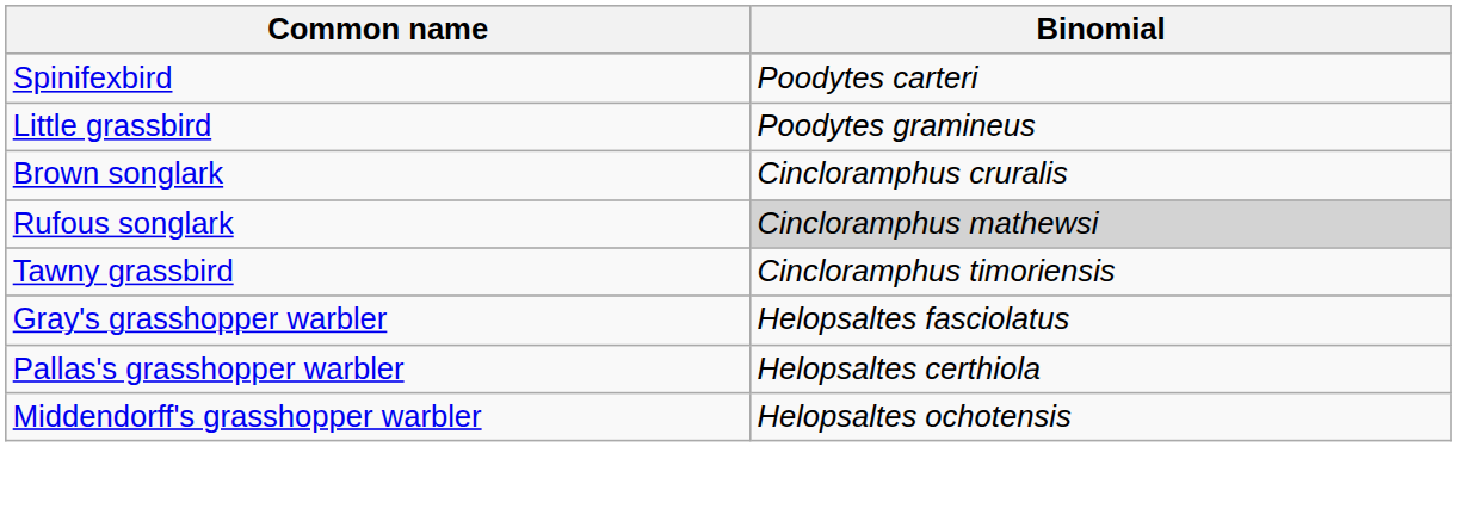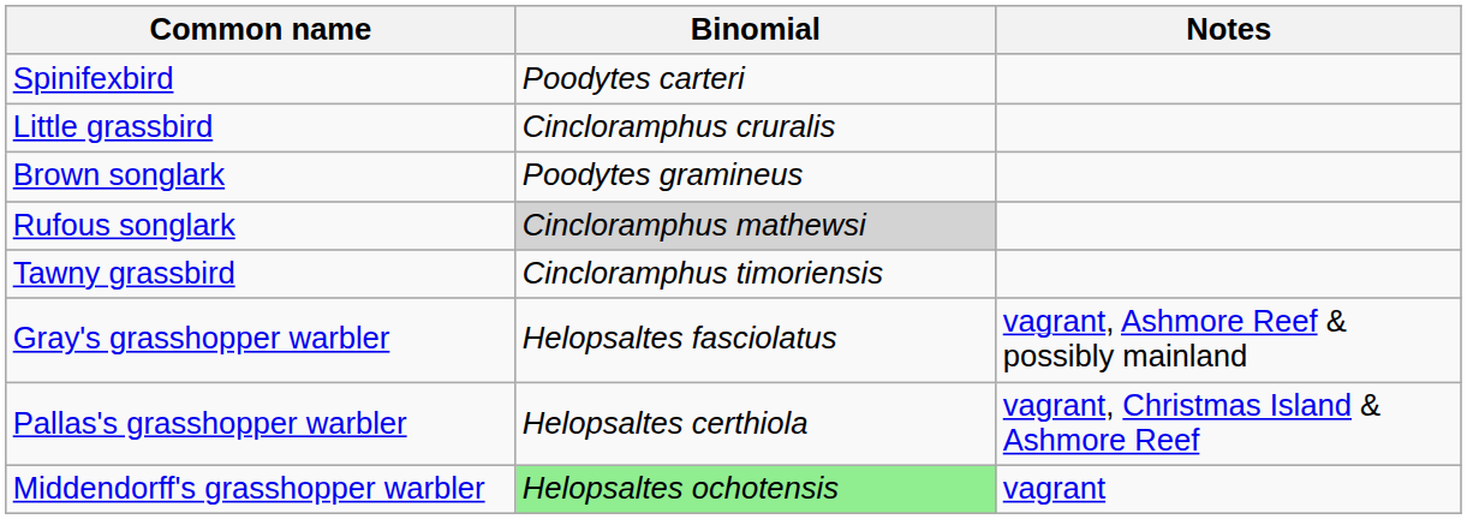 <table style="width:60%;" class="wikitable">
 <tr>
 <th width=35%>Common name</th>
 <th width=33%>Binomial</th>
+<th width=32%>Notes</th>
 </tr>
 <tr>
 <td><a href='#'>Spinifexbird</a></td>
 <td><em>Poodytes carteri</em></td>
+<td></td>
 </tr>
 <tr>
 <td><a href='#'>Little grassbird</a></td>
-<td><em>Poodytes gramineus</em></td>
+<td><em>Cincloramphus cruralis</em></td>
+<td></td>
 </tr>
 <tr>
 <td><a href='#'>Brown songlark</a></td>
-<td><em>Cincloramphus cruralis</em></td>
+<td><em>Poodytes gramineus</em></td>
+<td></td>
 </tr>
 <tr>
 <td><a href='#'>Rufous songlark</a></td>
 <td style="background: lightgrey;"><em>Cincloramphus mathewsi</em></td>
+<td></td>
 </tr>
 <tr>
 <td><a href='#'>Tawny grassbird</a></td>
 <td><em>Cincloramphus timoriensis</em></td>
+<td></td>
 </tr>
 <tr>
 <td><a href='#'>Gray's grasshopper warbler</a></td>
 <td><em>Helopsaltes fasciolatus</em></td>
+<td><a href='#'>vagrant</a>, <a href='#'>Ashmore Reef</a> & possibly mainland</td>
 </tr>
 <tr>
 <td><a href='#'>Pallas's grasshopper warbler</a></td>
 <td><em>Helopsaltes certhiola</em></td>
+<td><a href='#'>vagrant</a>, <a href='#'>Christmas Island</a> & <a href='#'>Ashmore Reef</a></td>
 </tr>
 <tr>
 <td><a href='#'>Middendorff's grasshopper warbler</a></td>
-<td><em>Helopsaltes ochotensis</em></td>
+<td style="background: lightgreen;"><em>Helopsaltes ochotensis</em></td>
+<td><a href='#'>vagrant</a></td>
 </tr>
 </table>
